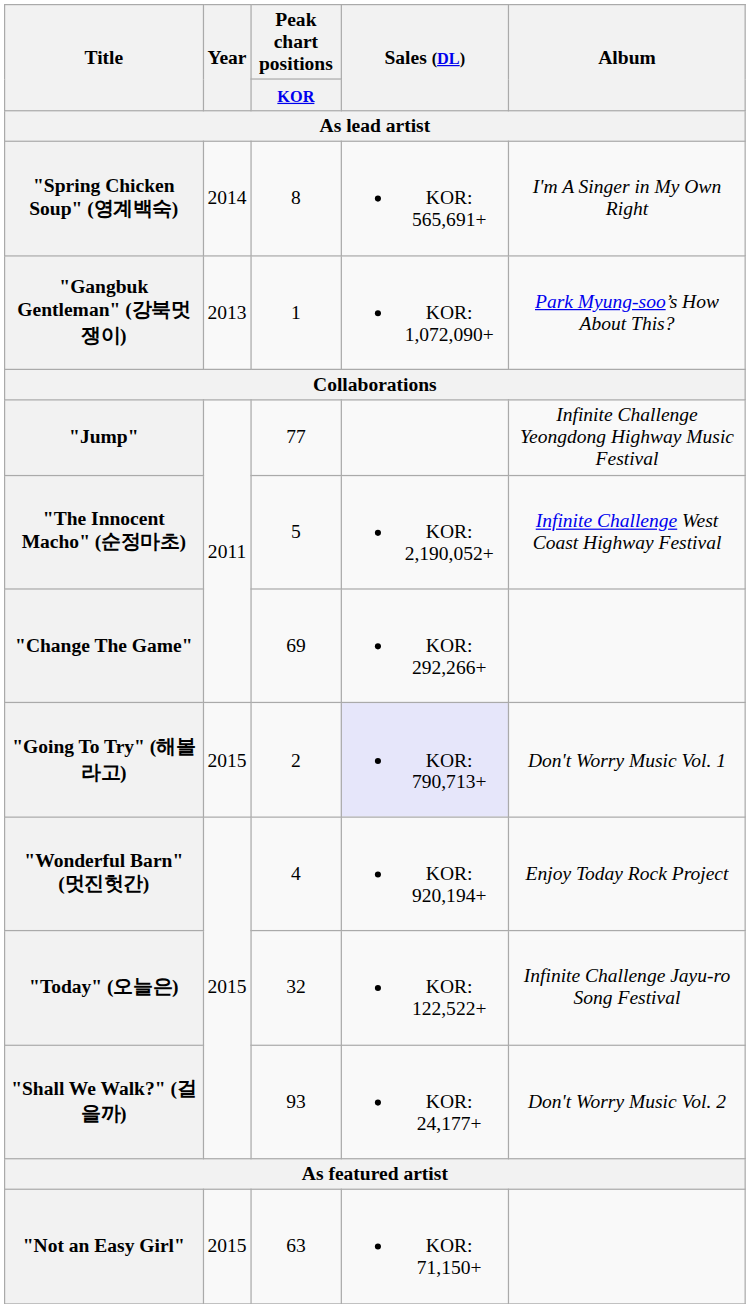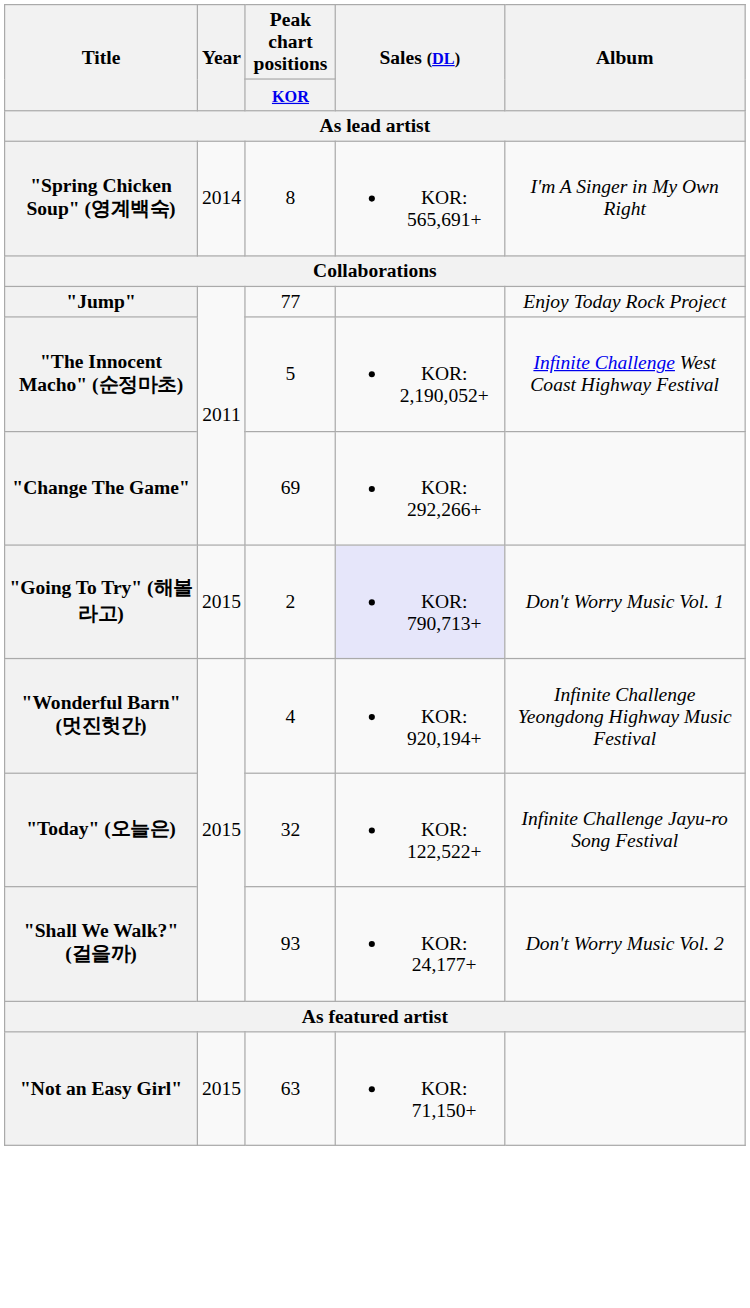 <table class="wikitable plainrowheaders" style="text-align:center;">
 <tr>
 <th scope="col" rowspan="2">Title</th>
 <th scope="col" rowspan="2">Year</th>
 <th scope="col" colspan="1">Peak chart <br> positions</th>
 <th scope="col" rowspan="2">Sales <small>(<a href='#'>DL</a>)</small></th>
 <th scope="col" rowspan="2">Album</th>
 </tr>
 <tr>
 <th><small><a href='#'>KOR</a></small><br></th>
 </tr>
 <tr>
 <th scope="col" colspan="5">As lead artist</th>
 </tr>
 <tr>
 <th scope="row">"Spring Chicken Soup" (영계백숙)</th>
 <td>2014</td>
 <td>8</td>
 <td><br><ul><li>KOR: 565,691+</li></ul></td>
 <td><em>I'm A Singer in My Own Right</em></td>
 </tr>
 <tr>
-<th scope="row">"Gangbuk Gentleman" (강북멋쟁이)</th>
-<td>2013</td>
-<td>1</td>
-<td><br><ul><li>KOR: 1,072,090+</li></ul></td>
-<td><em><a href='#'>Park Myung-soo</a>’s How About This?</em></td>
-</tr>
-<tr>
 <th scope="col" colspan="5">Collaborations</th>
 </tr>
 <tr>
 <th scope="row">"Jump"<br></th>
 <td rowspan="3">2011</td>
 <td>77</td>
 <td></td>
-<td><em>Infinite Challenge Yeongdong Highway Music Festival</em></td>
+<td><em>Enjoy Today Rock Project</em></td>
 </tr>
 <tr>
 <th scope="row">"The Innocent Macho" (순정마초)<br></th>
 <td>5</td>
 <td><br><ul><li>KOR: 2,190,052+</li></ul></td>
 <td><em><a href='#'>Infinite Challenge</a> West Coast Highway Festival</em></td>
 </tr>
 <tr>
 <th scope="row">"Change The Game"<br></th>
 <td>69</td>
 <td><br><ul><li>KOR: 292,266+</li></ul></td>
 <td></td>
 </tr>
 <tr>
 <th scope="row">"Going To Try" (해볼라고)<br></th>
 <td>2015</td>
 <td>2</td>
 <td style="background: lavender;"><br><ul><li>KOR: 790,713+</li></ul></td>
 <td><em>Don't Worry Music Vol. 1</em></td>
 </tr>
 <tr>
 <th scope="row">"Wonderful Barn" (멋진헛간)<br></th>
 <td rowspan="3">2015</td>
 <td>4</td>
 <td><br><ul><li>KOR: 920,194+</li></ul></td>
-<td><em>Enjoy Today Rock Project</em></td>
+<td><em>Infinite Challenge Yeongdong Highway Music Festival</em></td>
 </tr>
 <tr>
 <th scope="row">"Today" (오늘은)<br></th>
 <td>32</td>
 <td><br><ul><li>KOR: 122,522+</li></ul></td>
 <td><em>Infinite Challenge Jayu-ro Song Festival</em></td>
 </tr>
 <tr>
 <th scope="row">"Shall We Walk?" (걸을까)<br></th>
 <td>93</td>
 <td><br><ul><li>KOR: 24,177+</li></ul></td>
 <td><em>Don't Worry Music Vol. 2</em></td>
 </tr>
 <tr>
 <th scope="col" colspan="5">As featured artist</th>
 </tr>
 <tr>
 <th scope="row">"Not an Easy Girl"<br></th>
 <td>2015</td>
 <td>63</td>
 <td><br><ul><li>KOR: 71,150+</li></ul></td>
 <td></td>
 </tr>
 </table>
